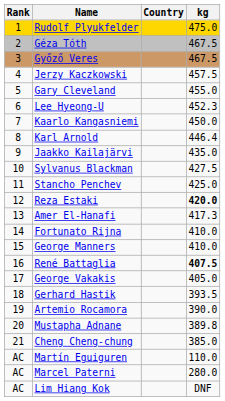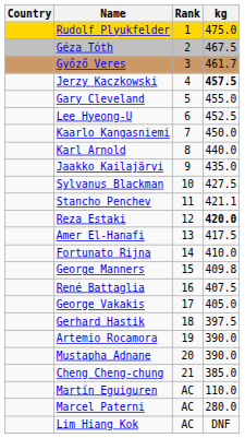 <table class="wikitable sortable" style="text-align:center">
 <tr>
+<th>Country</th>
+<th>Name</th>
 <th>Rank</th>
-<th>Name</th>
-<th>Country</th>
 <th>kg</th>
 </tr>
 <tr bgcolor=gold>
+<td align="left"></td>
+<td align="left"><a href='#'>Rudolf Plyukfelder</a></td>
 <td>1</td>
-<td align="left"><a href='#'>Rudolf Plyukfelder</a></td>
-<td align="left"></td>
 <td>475.0</td>
 </tr>
 <tr bgcolor=silver>
+<td align="left"></td>
+<td align="left"><a href='#'>Géza Tóth</a></td>
 <td>2</td>
-<td align="left"><a href='#'>Géza Tóth</a></td>
-<td align="left"></td>
 <td>467.5</td>
 </tr>
 <tr bgcolor=#CC9966>
+<td align="left"></td>
+<td align="left"><a href='#'>Győző Veres</a></td>
 <td>3</td>
-<td align="left"><a href='#'>Győző Veres</a></td>
-<td align="left"></td>
-<td>467.5</td>
+<td>461.7</td>
 </tr>
 <tr>
+<td align="left"></td>
+<td align="left"><a href='#'>Jerzy Kaczkowski</a></td>
 <td>4</td>
-<td align="left"><a href='#'>Jerzy Kaczkowski</a></td>
-<td align="left"></td>
-<td>457.5</td>
+<td><strong>457.5</strong></td>
 </tr>
 <tr>
+<td align="left"></td>
+<td align="left"><a href='#'>Gary Cleveland</a></td>
 <td>5</td>
-<td align="left"><a href='#'>Gary Cleveland</a></td>
-<td align="left"></td>
 <td>455.0</td>
 </tr>
 <tr>
+<td align="left"></td>
+<td align="left"><a href='#'>Lee Hyeong-U</a></td>
 <td>6</td>
-<td align="left"><a href='#'>Lee Hyeong-U</a></td>
-<td align="left"></td>
-<td>452.3</td>
+<td>452.5</td>
 </tr>
 <tr>
+<td align="left"></td>
+<td align="left"><a href='#'>Kaarlo Kangasniemi</a></td>
 <td>7</td>
-<td align="left"><a href='#'>Kaarlo Kangasniemi</a></td>
-<td align="left"></td>
 <td>450.0</td>
 </tr>
 <tr>
+<td align="left"></td>
+<td align="left"><a href='#'>Karl Arnold</a></td>
 <td>8</td>
-<td align="left"><a href='#'>Karl Arnold</a></td>
-<td align="left"></td>
-<td>446.4</td>
+<td>440.0</td>
 </tr>
 <tr>
+<td align="left"></td>
+<td align="left"><a href='#'>Jaakko Kailajärvi</a></td>
 <td>9</td>
-<td align="left"><a href='#'>Jaakko Kailajärvi</a></td>
-<td align="left"></td>
 <td>435.0</td>
 </tr>
 <tr>
+<td align="left"></td>
+<td align="left"><a href='#'>Sylvanus Blackman</a></td>
 <td>10</td>
-<td align="left"><a href='#'>Sylvanus Blackman</a></td>
-<td align="left"></td>
 <td>427.5</td>
 </tr>
 <tr>
+<td align="left"></td>
+<td align="left"><a href='#'>Stancho Penchev</a></td>
 <td>11</td>
-<td align="left"><a href='#'>Stancho Penchev</a></td>
-<td align="left"></td>
-<td>425.0</td>
+<td>421.1</td>
 </tr>
 <tr>
+<td align="left"></td>
+<td align="left"><a href='#'>Reza Estaki</a></td>
 <td>12</td>
-<td align="left"><a href='#'>Reza Estaki</a></td>
-<td align="left"></td>
 <td><strong>420.0</strong></td>
 </tr>
 <tr>
+<td align="left"></td>
+<td align="left"><a href='#'>Amer El-Hanafi</a></td>
 <td>13</td>
-<td align="left"><a href='#'>Amer El-Hanafi</a></td>
-<td align="left"></td>
-<td>417.3</td>
+<td>417.5</td>
 </tr>
 <tr>
+<td align="left"></td>
+<td align="left"><a href='#'>Fortunato Rijna</a></td>
 <td>14</td>
-<td align="left"><a href='#'>Fortunato Rijna</a></td>
-<td align="left"></td>
 <td>410.0</td>
 </tr>
 <tr>
+<td align="left"></td>
+<td align="left"><a href='#'>George Manners</a></td>
 <td>15</td>
-<td align="left"><a href='#'>George Manners</a></td>
-<td align="left"></td>
-<td>410.0</td>
+<td>409.8</td>
 </tr>
 <tr>
+<td align="left"></td>
+<td align="left"><a href='#'>René Battaglia</a></td>
 <td>16</td>
-<td align="left"><a href='#'>René Battaglia</a></td>
-<td align="left"></td>
-<td><strong>407.5</strong></td>
+<td>407.5</td>
 </tr>
 <tr>
+<td align="left"></td>
+<td align="left"><a href='#'>George Vakakis</a></td>
 <td>17</td>
-<td align="left"><a href='#'>George Vakakis</a></td>
-<td align="left"></td>
 <td>405.0</td>
 </tr>
 <tr>
+<td align="left"></td>
+<td align="left"><a href='#'>Gerhard Hastik</a></td>
 <td>18</td>
-<td align="left"><a href='#'>Gerhard Hastik</a></td>
-<td align="left"></td>
-<td>393.5</td>
+<td>397.5</td>
 </tr>
 <tr>
+<td align="left"></td>
+<td align="left"><a href='#'>Artemio Rocamora</a></td>
 <td>19</td>
-<td align="left"><a href='#'>Artemio Rocamora</a></td>
-<td align="left"></td>
 <td>390.0</td>
 </tr>
 <tr>
+<td align="left"></td>
+<td align="left"><a href='#'>Mustapha Adnane</a></td>
 <td>20</td>
-<td align="left"><a href='#'>Mustapha Adnane</a></td>
-<td align="left"></td>
-<td>389.8</td>
+<td>390.0</td>
 </tr>
 <tr>
+<td align="left"></td>
+<td align="left"><a href='#'>Cheng Cheng-chung</a></td>
 <td>21</td>
-<td align="left"><a href='#'>Cheng Cheng-chung</a></td>
-<td align="left"></td>
 <td>385.0</td>
 </tr>
 <tr>
+<td align="left"></td>
+<td align="left"><a href='#'>Martín Eguiguren</a></td>
 <td>AC</td>
-<td align="left"><a href='#'>Martín Eguiguren</a></td>
-<td align="left"></td>
 <td>110.0</td>
 </tr>
 <tr>
+<td align="left"></td>
+<td align="left"><a href='#'>Marcel Paterni</a></td>
 <td>AC</td>
-<td align="left"><a href='#'>Marcel Paterni</a></td>
-<td align="left"></td>
 <td>280.0</td>
 </tr>
 <tr>
+<td align="left"></td>
+<td align="left"><a href='#'>Lim Hiang Kok</a></td>
 <td>AC</td>
-<td align="left"><a href='#'>Lim Hiang Kok</a></td>
-<td align="left"></td>
 <td>DNF</td>
 </tr>
 </table>
